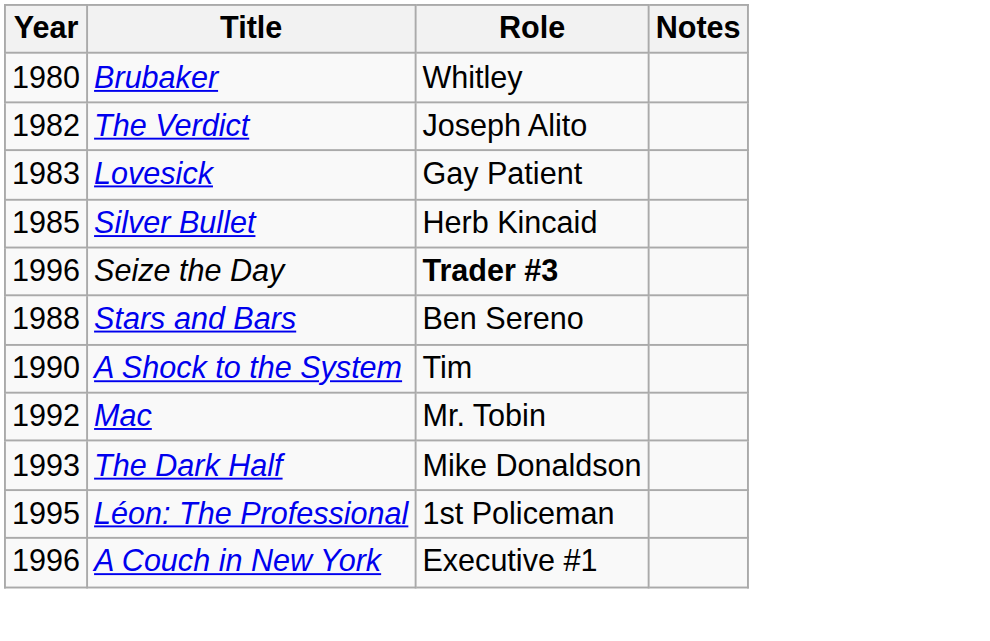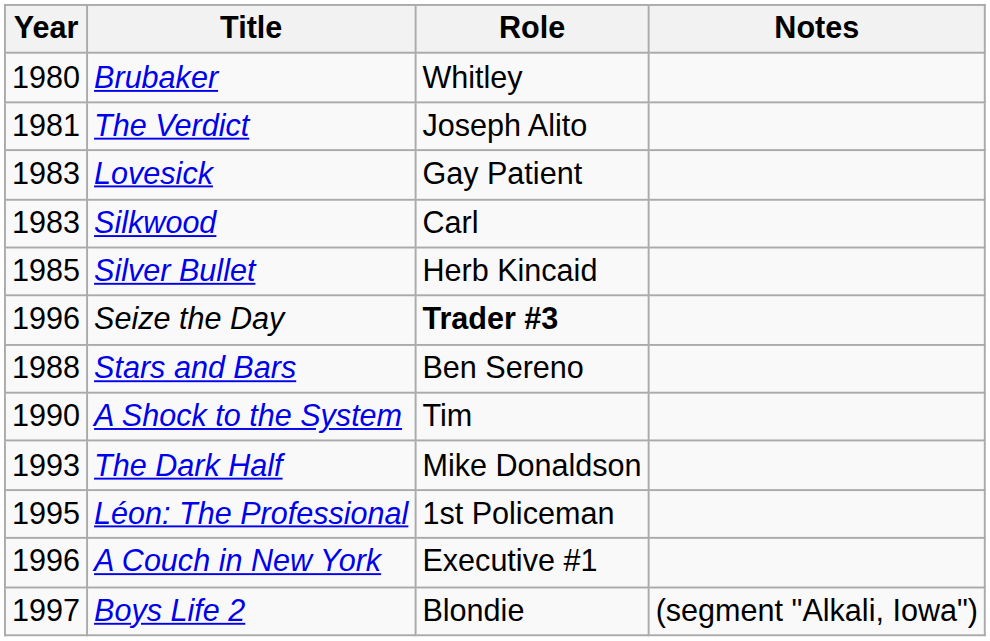 <table class="wikitable sortable">
 <tr>
 <th>Year</th>
 <th>Title</th>
 <th>Role</th>
 <th>Notes</th>
 </tr>
 <tr>
 <td>1980</td>
 <td><em><a href='#'>Brubaker</a></em></td>
 <td>Whitley</td>
 <td></td>
 </tr>
 <tr>
-<td>1982</td>
+<td>1981</td>
 <td><em><a href='#'>The Verdict</a></em></td>
 <td>Joseph Alito</td>
 <td></td>
 </tr>
 <tr>
 <td>1983</td>
 <td><em><a href='#'>Lovesick</a></em></td>
 <td>Gay Patient</td>
+<td></td>
+</tr>
+<tr>
+<td>1983</td>
+<td><em><a href='#'>Silkwood</a></em></td>
+<td>Carl</td>
 <td></td>
 </tr>
 <tr>
 <td>1985</td>
 <td><em><a href='#'>Silver Bullet</a></em></td>
 <td>Herb Kincaid</td>
 <td></td>
 </tr>
 <tr>
 <td>1996</td>
 <td><em>Seize the Day</em></td>
 <td><strong>Trader #3</strong></td>
 <td></td>
 </tr>
 <tr>
 <td>1988</td>
 <td><em><a href='#'>Stars and Bars</a></em></td>
 <td>Ben Sereno</td>
 <td></td>
 </tr>
 <tr>
 <td>1990</td>
 <td><em><a href='#'>A Shock to the System</a></em></td>
 <td>Tim</td>
 <td></td>
 </tr>
 <tr>
-<td>1992</td>
-<td><em><a href='#'>Mac</a></em></td>
-<td>Mr. Tobin</td>
-<td></td>
-</tr>
-<tr>
 <td>1993</td>
 <td><em><a href='#'>The Dark Half</a></em></td>
 <td>Mike Donaldson</td>
 <td></td>
 </tr>
 <tr>
 <td>1995</td>
 <td><em><a href='#'>Léon: The Professional</a></em></td>
 <td>1st Policeman</td>
 <td></td>
 </tr>
 <tr>
 <td>1996</td>
 <td><em><a href='#'>A Couch in New York</a></em></td>
 <td>Executive #1</td>
 <td></td>
 </tr>
+<tr>
+<td>1997</td>
+<td><em><a href='#'>Boys Life 2</a></em></td>
+<td>Blondie</td>
+<td>(segment "Alkali, Iowa")</td>
+</tr>
 </table>
